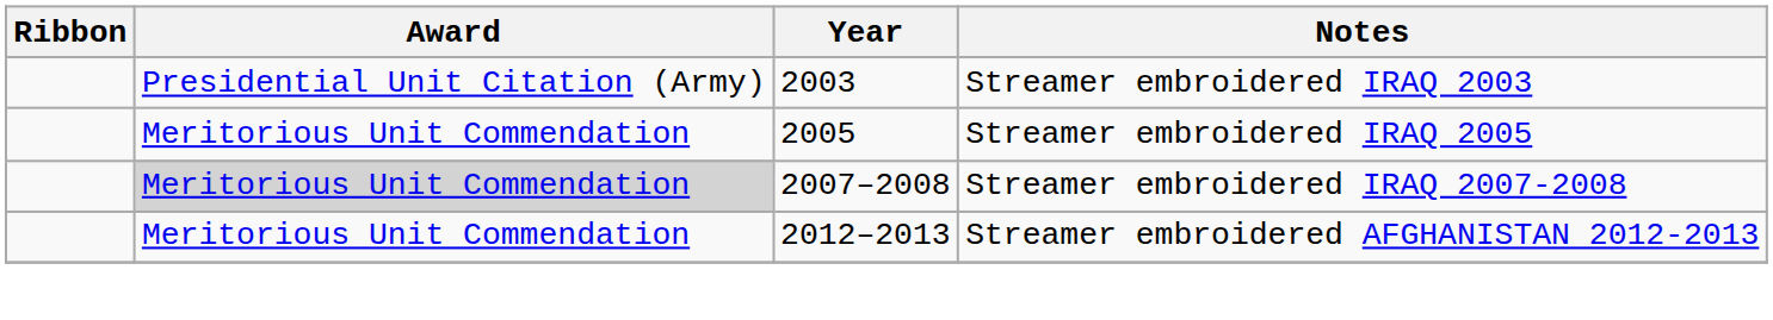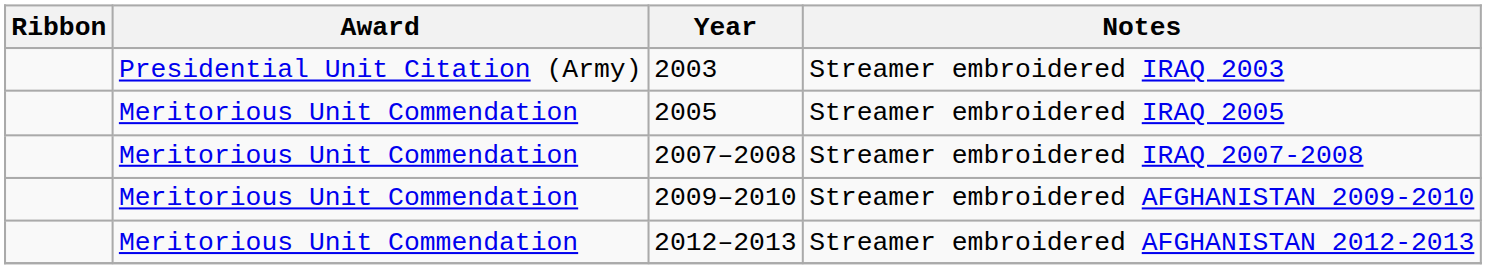 <table class="wikitable" style="float:left;">
 <tr style="background:#efefef;">
 <th>Ribbon</th>
 <th>Award</th>
 <th>Year</th>
 <th>Notes</th>
 </tr>
 <tr>
 <td></td>
 <td><a href='#'>Presidential Unit Citation</a> (Army)</td>
 <td>2003</td>
 <td>Streamer embroidered <a href='#'>IRAQ 2003</a></td>
 </tr>
 <tr>
 <td></td>
 <td><a href='#'>Meritorious Unit Commendation</a></td>
 <td>2005</td>
 <td>Streamer embroidered <a href='#'>IRAQ 2005</a></td>
 </tr>
 <tr>
 <td></td>
-<td style="background: lightgrey;"><a href='#'>Meritorious Unit Commendation</a></td>
+<td><a href='#'>Meritorious Unit Commendation</a></td>
 <td>2007–2008</td>
 <td>Streamer embroidered <a href='#'>IRAQ 2007-2008</a></td>
+</tr>
+<tr>
+<td></td>
+<td><a href='#'>Meritorious Unit Commendation</a></td>
+<td>2009–2010</td>
+<td>Streamer embroidered <a href='#'>AFGHANISTAN 2009-2010</a></td>
 </tr>
 <tr>
 <td></td>
 <td><a href='#'>Meritorious Unit Commendation</a></td>
 <td>2012–2013</td>
 <td>Streamer embroidered <a href='#'>AFGHANISTAN 2012-2013</a></td>
 </tr>
 <tr>
 </tr>
 </table>
